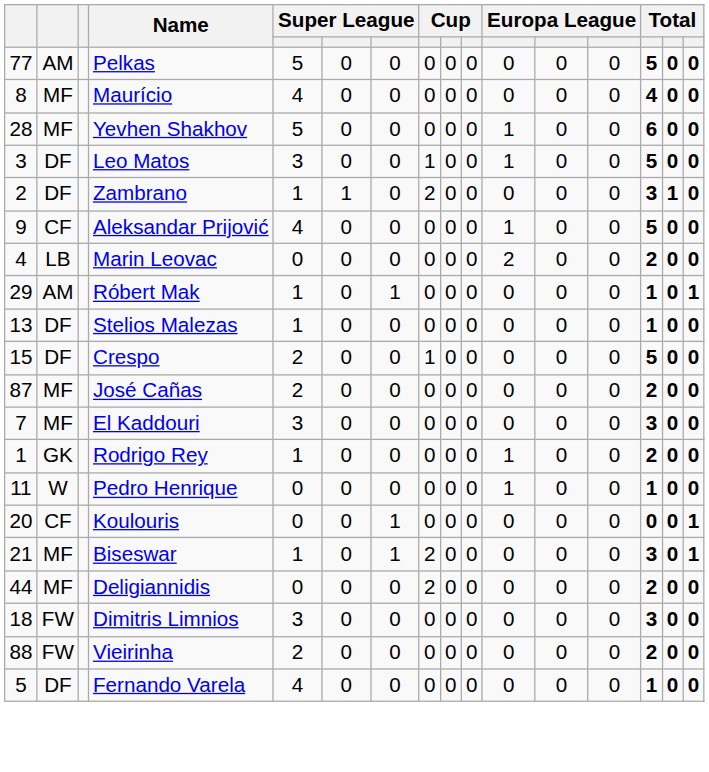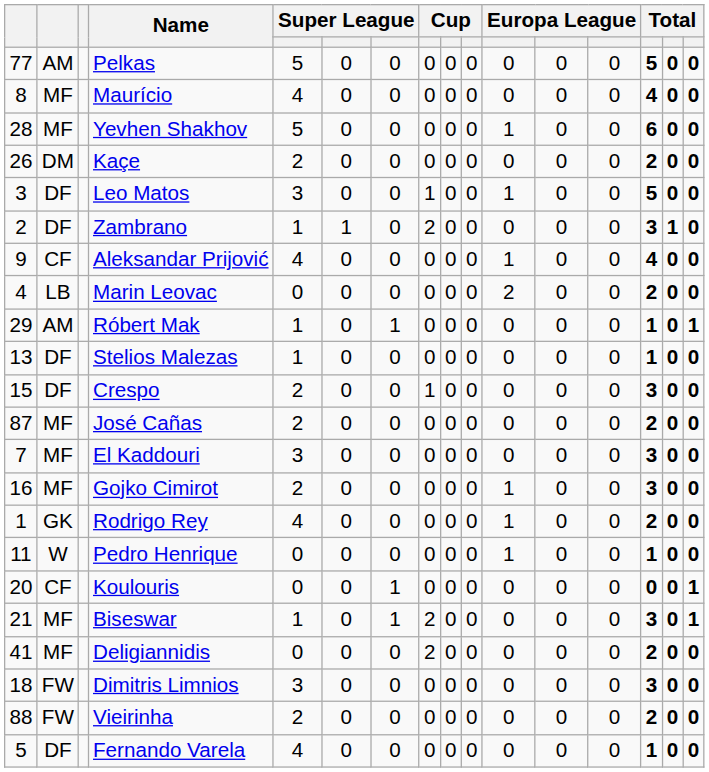 <table class="wikitable sortable" style="text-align:center">
 <tr>
 <th rowspan=2></th>
 <th rowspan=2></th>
 <th rowspan=2></th>
 <th rowspan=2>Name</th>
 <th colspan=3>Super League</th>
 <th colspan=3>Cup</th>
 <th colspan=3>Europa League</th>
 <th colspan=3>Total</th>
 </tr>
 <tr>
 <th></th>
 <th></th>
 <th></th>
 <th></th>
 <th></th>
 <th></th>
 <th></th>
 <th></th>
 <th></th>
 <th></th>
 <th></th>
 <th></th>
 </tr>
 <tr>
 <td>77</td>
 <td>AM</td>
 <td></td>
 <td align=left><a href='#'>Pelkas</a></td>
 <td>5</td>
 <td>0</td>
 <td>0</td>
 <td>0</td>
 <td>0</td>
 <td>0</td>
 <td>0</td>
 <td>0</td>
 <td>0</td>
 <td><strong>5</strong></td>
 <td><strong>0</strong></td>
 <td><strong>0</strong></td>
 </tr>
 <tr>
 <td>8</td>
 <td>MF</td>
 <td></td>
 <td align=left><a href='#'>Maurício</a></td>
 <td>4</td>
 <td>0</td>
 <td>0</td>
 <td>0</td>
 <td>0</td>
 <td>0</td>
 <td>0</td>
 <td>0</td>
 <td>0</td>
 <td><strong>4</strong></td>
 <td><strong>0</strong></td>
 <td><strong>0</strong></td>
 </tr>
 <tr>
 <td>28</td>
 <td>MF</td>
 <td></td>
 <td align=left><a href='#'>Yevhen Shakhov</a></td>
 <td>5</td>
 <td>0</td>
 <td>0</td>
 <td>0</td>
 <td>0</td>
 <td>0</td>
 <td>1</td>
 <td>0</td>
 <td>0</td>
 <td><strong>6</strong></td>
 <td><strong>0</strong></td>
 <td><strong>0</strong></td>
 </tr>
 <tr>
+<td>26</td>
+<td>DM</td>
+<td></td>
+<td align=left><a href='#'>Kaçe</a></td>
+<td>2</td>
+<td>0</td>
+<td>0</td>
+<td>0</td>
+<td>0</td>
+<td>0</td>
+<td>0</td>
+<td>0</td>
+<td>0</td>
+<td><strong>2</strong></td>
+<td><strong>0</strong></td>
+<td><strong>0</strong></td>
+</tr>
+<tr>
 <td>3</td>
 <td>DF</td>
 <td></td>
 <td align=left><a href='#'>Leo Matos</a></td>
 <td>3</td>
 <td>0</td>
 <td>0</td>
 <td>1</td>
 <td>0</td>
 <td>0</td>
 <td>1</td>
 <td>0</td>
 <td>0</td>
 <td><strong>5</strong></td>
 <td><strong>0</strong></td>
 <td><strong>0</strong></td>
 </tr>
 <tr>
 <td>2</td>
 <td>DF</td>
 <td></td>
 <td align=left><a href='#'>Zambrano</a></td>
 <td>1</td>
 <td>1</td>
 <td>0</td>
 <td>2</td>
 <td>0</td>
 <td>0</td>
 <td>0</td>
 <td>0</td>
 <td>0</td>
 <td><strong>3</strong></td>
 <td><strong>1</strong></td>
 <td><strong>0</strong></td>
 </tr>
 <tr>
 <td>9</td>
 <td>CF</td>
 <td></td>
 <td align=left><a href='#'>Aleksandar Prijović</a></td>
 <td>4</td>
 <td>0</td>
 <td>0</td>
 <td>0</td>
 <td>0</td>
 <td>0</td>
 <td>1</td>
 <td>0</td>
 <td>0</td>
-<td><strong>5</strong></td>
+<td><strong>4</strong></td>
 <td><strong>0</strong></td>
 <td><strong>0</strong></td>
 </tr>
 <tr>
 <td>4</td>
 <td>LB</td>
 <td></td>
 <td align=left><a href='#'>Marin Leovac</a></td>
 <td>0</td>
 <td>0</td>
 <td>0</td>
 <td>0</td>
 <td>0</td>
 <td>0</td>
 <td>2</td>
 <td>0</td>
 <td>0</td>
 <td><strong>2</strong></td>
 <td><strong>0</strong></td>
 <td><strong>0</strong></td>
 </tr>
 <tr>
 <td>29</td>
 <td>AM</td>
 <td></td>
 <td align=left><a href='#'>Róbert Mak</a></td>
 <td>1</td>
 <td>0</td>
 <td>1</td>
 <td>0</td>
 <td>0</td>
 <td>0</td>
 <td>0</td>
 <td>0</td>
 <td>0</td>
 <td><strong>1</strong></td>
 <td><strong>0</strong></td>
 <td><strong>1</strong></td>
 </tr>
 <tr>
 <td>13</td>
 <td>DF</td>
 <td></td>
 <td align=left><a href='#'>Stelios Malezas</a></td>
 <td>1</td>
 <td>0</td>
 <td>0</td>
 <td>0</td>
 <td>0</td>
 <td>0</td>
 <td>0</td>
 <td>0</td>
 <td>0</td>
 <td><strong>1</strong></td>
 <td><strong>0</strong></td>
 <td><strong>0</strong></td>
 </tr>
 <tr>
 <td>15</td>
 <td>DF</td>
 <td></td>
 <td align=left><a href='#'>Crespo</a></td>
 <td>2</td>
 <td>0</td>
 <td>0</td>
 <td>1</td>
 <td>0</td>
 <td>0</td>
 <td>0</td>
 <td>0</td>
 <td>0</td>
-<td><strong>5</strong></td>
+<td><strong>3</strong></td>
 <td><strong>0</strong></td>
 <td><strong>0</strong></td>
 </tr>
 <tr>
 <td>87</td>
 <td>ΜF</td>
 <td></td>
 <td align=left><a href='#'>José Cañas</a></td>
 <td>2</td>
 <td>0</td>
 <td>0</td>
 <td>0</td>
 <td>0</td>
 <td>0</td>
 <td>0</td>
 <td>0</td>
 <td>0</td>
 <td><strong>2</strong></td>
 <td><strong>0</strong></td>
 <td><strong>0</strong></td>
 </tr>
 <tr>
 <td>7</td>
 <td>MF</td>
 <td></td>
 <td align=left><a href='#'>El Kaddouri</a></td>
 <td>3</td>
 <td>0</td>
 <td>0</td>
 <td>0</td>
 <td>0</td>
 <td>0</td>
 <td>0</td>
 <td>0</td>
 <td>0</td>
 <td><strong>3</strong></td>
 <td><strong>0</strong></td>
 <td><strong>0</strong></td>
 </tr>
 <tr>
+<td>16</td>
+<td>MF</td>
+<td></td>
+<td align=left><a href='#'>Gojko Cimirot</a></td>
+<td>2</td>
+<td>0</td>
+<td>0</td>
+<td>0</td>
+<td>0</td>
+<td>0</td>
+<td>1</td>
+<td>0</td>
+<td>0</td>
+<td><strong>3</strong></td>
+<td><strong>0</strong></td>
+<td><strong>0</strong></td>
+</tr>
+<tr>
 <td>1</td>
 <td>GK</td>
 <td></td>
 <td align=left><a href='#'>Rodrigo Rey</a></td>
-<td>1</td>
+<td>4</td>
 <td>0</td>
 <td>0</td>
 <td>0</td>
 <td>0</td>
 <td>0</td>
 <td>1</td>
 <td>0</td>
 <td>0</td>
 <td><strong>2</strong></td>
 <td><strong>0</strong></td>
 <td><strong>0</strong></td>
 </tr>
 <tr>
 <td>11</td>
 <td>W</td>
 <td></td>
 <td align=left><a href='#'>Pedro Henrique</a></td>
 <td>0</td>
 <td>0</td>
 <td>0</td>
 <td>0</td>
 <td>0</td>
 <td>0</td>
 <td>1</td>
 <td>0</td>
 <td>0</td>
 <td><strong>1</strong></td>
 <td><strong>0</strong></td>
 <td><strong>0</strong></td>
 </tr>
 <tr>
 <td>20</td>
 <td>CF</td>
 <td></td>
 <td align=left><a href='#'>Koulouris</a></td>
 <td>0</td>
 <td>0</td>
 <td>1</td>
 <td>0</td>
 <td>0</td>
 <td>0</td>
 <td>0</td>
 <td>0</td>
 <td>0</td>
 <td><strong>0</strong></td>
 <td><strong>0</strong></td>
 <td><strong>1</strong></td>
 </tr>
 <tr>
 <td>21</td>
 <td>MF</td>
 <td></td>
 <td align=left><a href='#'>Biseswar</a></td>
 <td>1</td>
 <td>0</td>
 <td>1</td>
 <td>2</td>
 <td>0</td>
 <td>0</td>
 <td>0</td>
 <td>0</td>
 <td>0</td>
 <td><strong>3</strong></td>
 <td><strong>0</strong></td>
 <td><strong>1</strong></td>
 </tr>
 <tr>
-<td>44</td>
+<td>41</td>
 <td>MF</td>
 <td></td>
 <td align=left><a href='#'>Deligiannidis</a></td>
 <td>0</td>
 <td>0</td>
 <td>0</td>
 <td>2</td>
 <td>0</td>
 <td>0</td>
 <td>0</td>
 <td>0</td>
 <td>0</td>
 <td><strong>2</strong></td>
 <td><strong>0</strong></td>
 <td><strong>0</strong></td>
 </tr>
 <tr>
 <td>18</td>
 <td>FW</td>
 <td></td>
 <td align=left><a href='#'>Dimitris Limnios</a></td>
 <td>3</td>
 <td>0</td>
 <td>0</td>
 <td>0</td>
 <td>0</td>
 <td>0</td>
 <td>0</td>
 <td>0</td>
 <td>0</td>
 <td><strong>3</strong></td>
 <td><strong>0</strong></td>
 <td><strong>0</strong></td>
 </tr>
 <tr>
 <td>88</td>
 <td>FW</td>
 <td></td>
 <td align=left><a href='#'>Vieirinha</a></td>
 <td>2</td>
 <td>0</td>
 <td>0</td>
 <td>0</td>
 <td>0</td>
 <td>0</td>
 <td>0</td>
 <td>0</td>
 <td>0</td>
 <td><strong>2</strong></td>
 <td><strong>0</strong></td>
 <td><strong>0</strong></td>
 </tr>
 <tr>
 <td>5</td>
 <td>DF</td>
 <td></td>
 <td align=left><a href='#'>Fernando Varela</a></td>
 <td>4</td>
 <td>0</td>
 <td>0</td>
 <td>0</td>
 <td>0</td>
 <td>0</td>
 <td>0</td>
 <td>0</td>
 <td>0</td>
 <td><strong>1</strong></td>
 <td><strong>0</strong></td>
 <td><strong>0</strong></td>
 </tr>
 </table>
